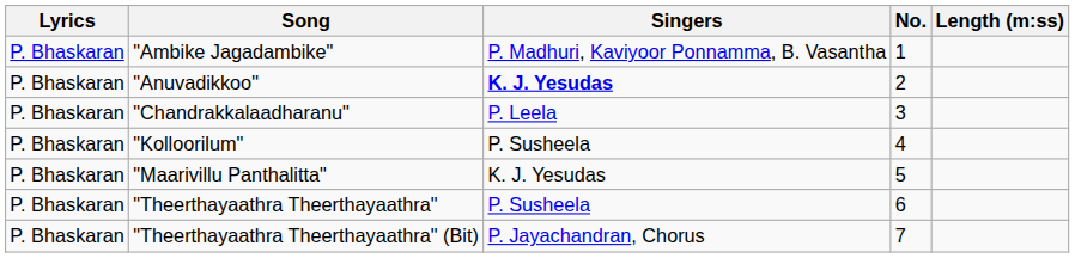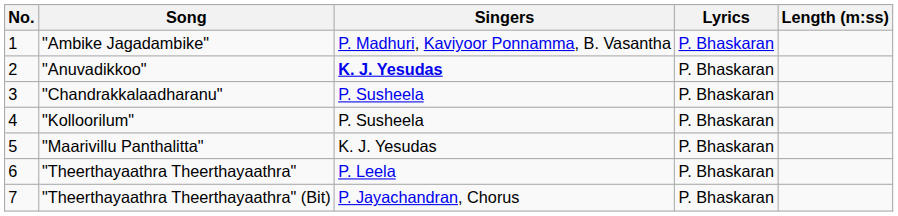 <table class="wikitable" style="font-size:95%;">
 <tr>
-<th>Lyrics</th>
+<th>No.</th>
 <th>Song</th>
 <th>Singers</th>
-<th>No.</th>
+<th>Lyrics</th>
 <th>Length (m:ss)</th>
 </tr>
 <tr>
-<td><a href='#'>P. Bhaskaran</a></td>
+<td>1</td>
 <td>"Ambike Jagadambike"</td>
 <td><a href='#'>P. Madhuri</a>, <a href='#'>Kaviyoor Ponnamma</a>, B. Vasantha</td>
-<td>1</td>
+<td><a href='#'>P. Bhaskaran</a></td>
 <td></td>
 </tr>
 <tr>
-<td>P. Bhaskaran</td>
+<td>2</td>
 <td>"Anuvadikkoo"</td>
 <td><strong><a href='#'>K. J. Yesudas</a></strong></td>
-<td>2</td>
+<td>P. Bhaskaran</td>
 <td></td>
 </tr>
 <tr>
+<td>3</td>
+<td>"Chandrakkalaadharanu"</td>
+<td><a href='#'>P. Susheela</a></td>
 <td>P. Bhaskaran</td>
-<td>"Chandrakkalaadharanu"</td>
-<td><a href='#'>P. Leela</a></td>
-<td>3</td>
 <td></td>
 </tr>
 <tr>
-<td>P. Bhaskaran</td>
+<td>4</td>
 <td>"Kolloorilum"</td>
 <td>P. Susheela</td>
-<td>4</td>
+<td>P. Bhaskaran</td>
 <td></td>
 </tr>
 <tr>
-<td>P. Bhaskaran</td>
+<td>5</td>
 <td>"Maarivillu Panthalitta"</td>
 <td>K. J. Yesudas</td>
-<td>5</td>
+<td>P. Bhaskaran</td>
 <td></td>
 </tr>
 <tr>
+<td>6</td>
+<td>"Theerthayaathra Theerthayaathra"</td>
+<td><a href='#'>P. Leela</a></td>
 <td>P. Bhaskaran</td>
-<td>"Theerthayaathra Theerthayaathra"</td>
-<td><a href='#'>P. Susheela</a></td>
-<td>6</td>
 <td></td>
 </tr>
 <tr>
-<td>P. Bhaskaran</td>
+<td>7</td>
 <td>"Theerthayaathra Theerthayaathra" (Bit)</td>
 <td><a href='#'>P. Jayachandran</a>, Chorus</td>
-<td>7</td>
+<td>P. Bhaskaran</td>
 <td></td>
 </tr>
 </table>
